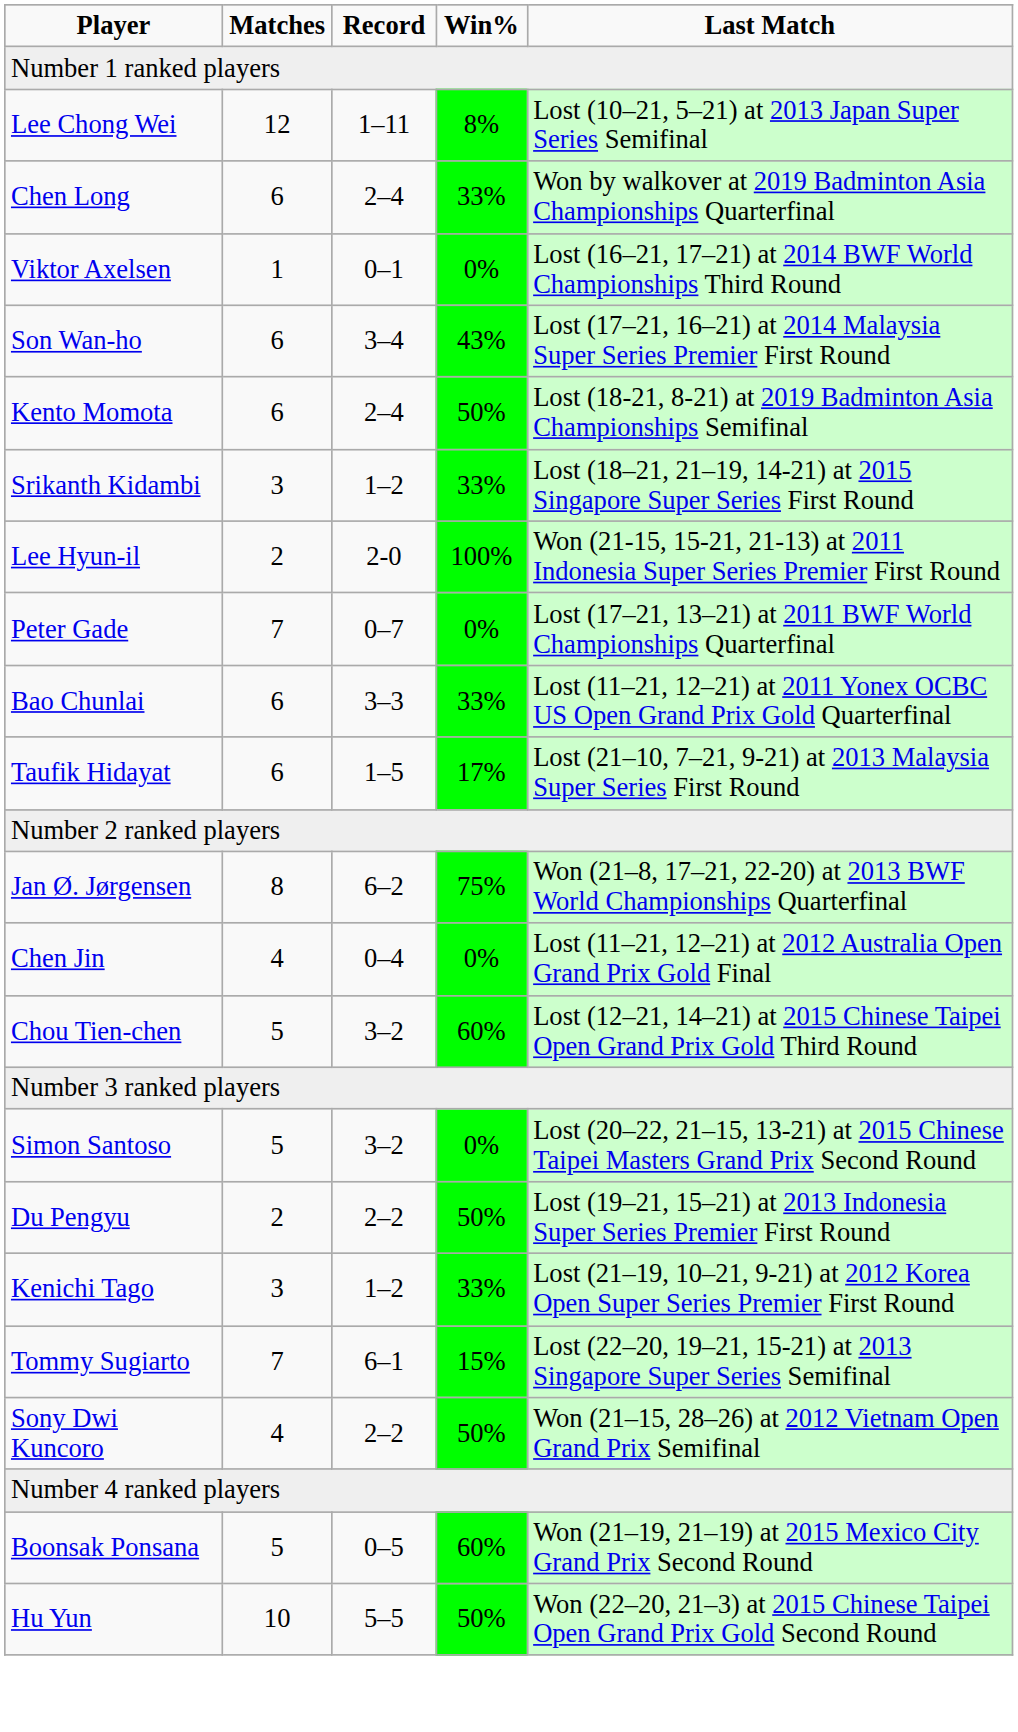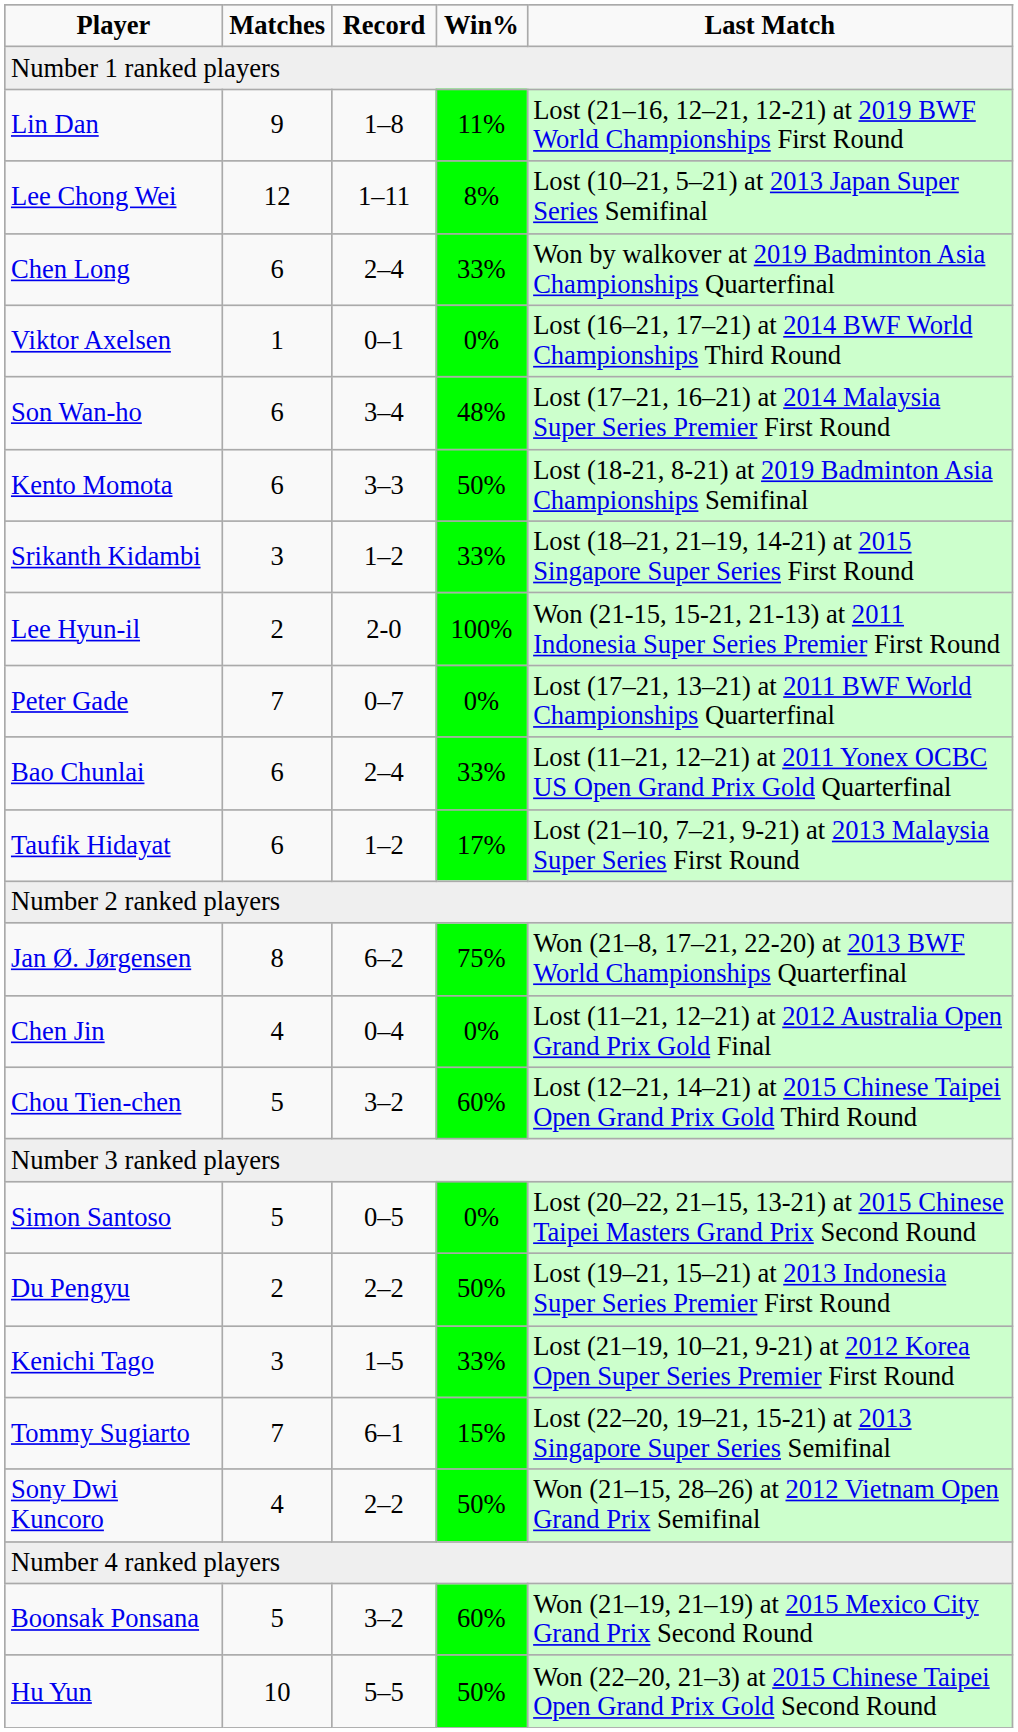 <table class="wikitable sortable" style=font-size:100%;text-align:center>
 <tr>
 <td width=180><strong>Player</strong></td>
 <td width=60><strong>Matches</strong></td>
 <td width=60><strong>Record</strong></td>
 <td width=50><strong>Win%</strong></td>
 <td width=460><strong>Last Match</strong></td>
 </tr>
 <tr bgcolor=efefef>
 <td align=left colspan=5>Number 1 ranked players</td>
+</tr>
+<tr>
+<td align=left> <a href='#'>Lin Dan</a></td>
+<td>9</td>
+<td>1–8</td>
+<td bgcolor=lime>11%</td>
+<td bgcolor=ccffcc align=left>Lost (21–16, 12–21, 12-21) at <a href='#'>2019 BWF World Championships</a> First Round</td>
 </tr>
 <tr>
 <td align=left> <a href='#'>Lee Chong Wei</a></td>
 <td>12</td>
 <td>1–11</td>
 <td bgcolor=lime>8%</td>
 <td bgcolor=ccffcc align=left>Lost (10–21, 5–21) at <a href='#'>2013 Japan Super Series</a> Semifinal</td>
 </tr>
 <tr>
 <td align=left> <a href='#'>Chen Long</a></td>
 <td>6</td>
 <td>2–4</td>
 <td bgcolor=lime>33%</td>
 <td bgcolor=ccffcc align=left>Won by walkover at <a href='#'>2019 Badminton Asia Championships</a> Quarterfinal</td>
 </tr>
 <tr>
 <td align=left> <a href='#'>Viktor Axelsen</a></td>
 <td>1</td>
 <td>0–1</td>
 <td bgcolor=lime>0%</td>
 <td bgcolor=ccffcc align=left>Lost (16–21, 17–21) at <a href='#'>2014 BWF World Championships</a> Third Round</td>
 </tr>
 <tr>
 <td align=left> <a href='#'>Son Wan-ho</a></td>
 <td>6</td>
 <td>3–4</td>
-<td bgcolor=lime>43%</td>
+<td bgcolor=lime>48%</td>
 <td bgcolor=ccffcc align=left>Lost (17–21, 16–21) at <a href='#'>2014 Malaysia Super Series Premier</a> First Round</td>
 </tr>
 <tr>
 <td align=left> <a href='#'>Kento Momota</a></td>
 <td>6</td>
-<td>2–4</td>
+<td>3–3</td>
 <td bgcolor=lime>50%</td>
 <td bgcolor=ccffcc align=left>Lost (18-21, 8-21) at <a href='#'>2019 Badminton Asia Championships</a> Semifinal</td>
 </tr>
 <tr>
 <td align=left> <a href='#'>Srikanth Kidambi</a></td>
 <td>3</td>
 <td>1–2</td>
 <td bgcolor=lime>33%</td>
 <td bgcolor=ccffcc align=left>Lost (18–21, 21–19, 14-21) at <a href='#'>2015 Singapore Super Series</a> First Round</td>
 </tr>
 <tr>
 <td align=left> <a href='#'>Lee Hyun-il</a></td>
 <td>2</td>
 <td>2-0</td>
 <td bgcolor=lime>100%</td>
 <td bgcolor=ccffcc align=left>Won (21-15, 15-21, 21-13) at <a href='#'>2011 Indonesia Super Series Premier</a> First Round</td>
 </tr>
 <tr>
 <td align=left> <a href='#'>Peter Gade</a></td>
 <td>7</td>
 <td>0–7</td>
 <td bgcolor=lime>0%</td>
 <td bgcolor=ccffcc align=left>Lost (17–21, 13–21) at <a href='#'>2011 BWF World Championships</a> Quarterfinal</td>
 </tr>
 <tr>
 <td align=left> <a href='#'>Bao Chunlai</a></td>
 <td>6</td>
-<td>3–3</td>
+<td>2–4</td>
 <td bgcolor=lime>33%</td>
 <td bgcolor=ccffcc align=left>Lost (11–21, 12–21) at <a href='#'>2011 Yonex OCBC US Open Grand Prix Gold</a> Quarterfinal</td>
 </tr>
 <tr>
 <td align=left> <a href='#'>Taufik Hidayat</a></td>
 <td>6</td>
-<td>1–5</td>
+<td>1–2</td>
 <td bgcolor=lime>17%</td>
 <td bgcolor=ccffcc align=left>Lost (21–10, 7–21, 9-21) at <a href='#'>2013 Malaysia Super Series</a> First Round</td>
 </tr>
 <tr bgcolor=efefef>
 <td align=left colspan=5>Number 2 ranked players</td>
 </tr>
 <tr>
 <td align=left> <a href='#'>Jan Ø. Jørgensen</a></td>
 <td>8</td>
 <td>6–2</td>
 <td bgcolor=lime>75%</td>
 <td bgcolor=ccffcc align=left>Won (21–8, 17–21, 22-20) at <a href='#'>2013 BWF World Championships</a> Quarterfinal</td>
 </tr>
 <tr>
 <td align=left> <a href='#'>Chen Jin</a></td>
 <td>4</td>
 <td>0–4</td>
 <td bgcolor=lime>0%</td>
 <td bgcolor=ccffcc align=left>Lost (11–21, 12–21) at <a href='#'>2012 Australia Open Grand Prix Gold</a> Final</td>
 </tr>
 <tr>
 <td align=left> <a href='#'>Chou Tien-chen</a></td>
 <td>5</td>
 <td>3–2</td>
 <td bgcolor=lime>60%</td>
 <td bgcolor=ccffcc align=left>Lost (12–21, 14–21) at <a href='#'>2015 Chinese Taipei Open Grand Prix Gold</a> Third Round</td>
 </tr>
 <tr bgcolor=efefef>
 <td align=left colspan=5>Number 3 ranked players</td>
 </tr>
 <tr>
 <td align=left> <a href='#'>Simon Santoso</a></td>
 <td>5</td>
-<td>3–2</td>
+<td>0–5</td>
 <td bgcolor=lime>0%</td>
 <td bgcolor=ccffcc align=left>Lost (20–22, 21–15, 13-21) at <a href='#'>2015 Chinese Taipei Masters Grand Prix</a> Second Round</td>
 </tr>
 <tr>
 <td align=left> <a href='#'>Du Pengyu</a></td>
 <td>2</td>
 <td>2–2</td>
 <td bgcolor=lime>50%</td>
 <td bgcolor=ccffcc align=left>Lost (19–21, 15–21) at <a href='#'>2013 Indonesia Super Series Premier</a> First Round</td>
 </tr>
 <tr>
 <td align=left> <a href='#'>Kenichi Tago</a></td>
 <td>3</td>
-<td>1–2</td>
+<td>1–5</td>
 <td bgcolor=lime>33%</td>
 <td bgcolor=ccffcc align=left>Lost (21–19, 10–21, 9-21) at <a href='#'>2012 Korea Open Super Series Premier</a> First Round</td>
 </tr>
 <tr>
 <td align=left> <a href='#'>Tommy Sugiarto</a></td>
 <td>7</td>
 <td>6–1</td>
 <td bgcolor=lime>15%</td>
 <td bgcolor=ccffcc align=left>Lost (22–20, 19–21, 15-21) at <a href='#'>2013 Singapore Super Series</a> Semifinal</td>
 </tr>
 <tr>
 <td align=left> <a href='#'>Sony Dwi Kuncoro</a></td>
 <td>4</td>
 <td>2–2</td>
 <td bgcolor=lime>50%</td>
 <td bgcolor=ccffcc align=left>Won (21–15, 28–26) at <a href='#'>2012 Vietnam Open Grand Prix</a> Semifinal</td>
 </tr>
 <tr bgcolor=efefef>
 <td align=left colspan=5>Number 4 ranked players</td>
 </tr>
 <tr>
 <td align=left> <a href='#'>Boonsak Ponsana</a></td>
 <td>5</td>
-<td>0–5</td>
+<td>3–2</td>
 <td bgcolor=lime>60%</td>
 <td bgcolor=ccffcc align=left>Won (21–19, 21–19) at <a href='#'>2015 Mexico City Grand Prix</a> Second Round</td>
 </tr>
 <tr>
 <td align=left> <a href='#'>Hu Yun</a></td>
 <td>10</td>
 <td>5–5</td>
 <td bgcolor=lime>50%</td>
 <td bgcolor=ccffcc align=left>Won (22–20, 21–3) at <a href='#'>2015 Chinese Taipei Open Grand Prix Gold</a> Second Round</td>
 </tr>
 </table>
